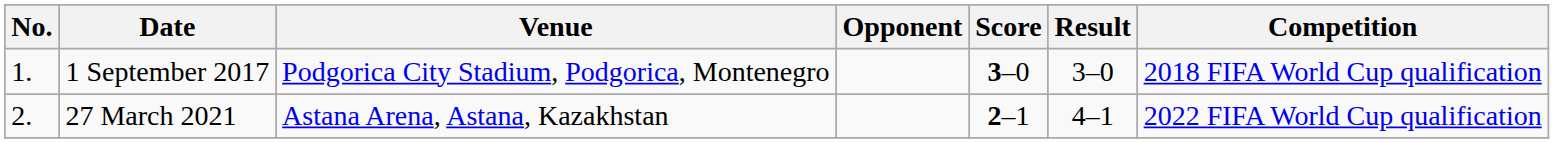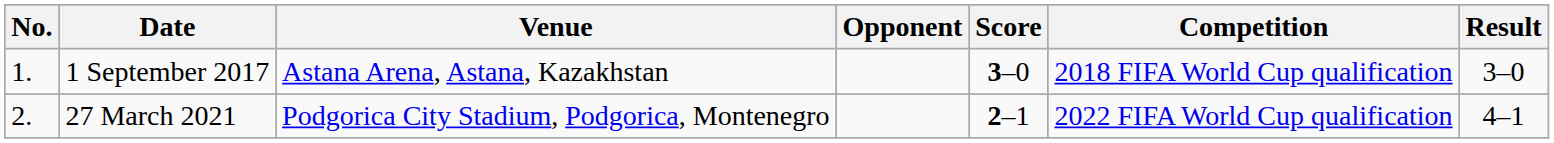 <table class="wikitable" style="font-size:100%;">
 <tr>
 <th>No.</th>
 <th>Date</th>
 <th>Venue</th>
 <th>Opponent</th>
 <th>Score</th>
+<th>Competition</th>
 <th>Result</th>
-<th>Competition</th>
 </tr>
 <tr>
 <td>1.</td>
 <td>1 September 2017</td>
-<td><a href='#'>Podgorica City Stadium</a>, <a href='#'>Podgorica</a>, Montenegro</td>
+<td><a href='#'>Astana Arena</a>, <a href='#'>Astana</a>, Kazakhstan</td>
 <td></td>
 <td align=center><strong>3</strong>–0</td>
+<td><a href='#'>2018 FIFA World Cup qualification</a></td>
 <td align=center>3–0</td>
-<td><a href='#'>2018 FIFA World Cup qualification</a></td>
 </tr>
 <tr>
 <td>2.</td>
 <td>27 March 2021</td>
-<td><a href='#'>Astana Arena</a>, <a href='#'>Astana</a>, Kazakhstan</td>
+<td><a href='#'>Podgorica City Stadium</a>, <a href='#'>Podgorica</a>, Montenegro</td>
 <td></td>
 <td align=center><strong>2</strong>–1</td>
+<td><a href='#'>2022 FIFA World Cup qualification</a></td>
 <td align=center>4–1</td>
-<td><a href='#'>2022 FIFA World Cup qualification</a></td>
 </tr>
 </table>
